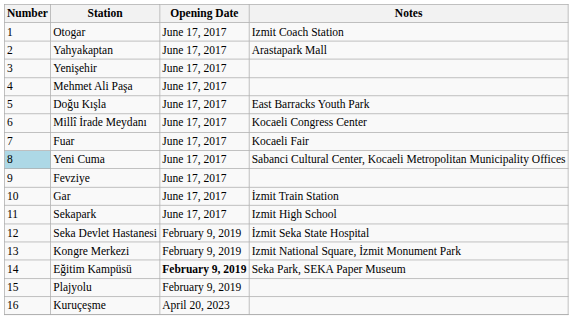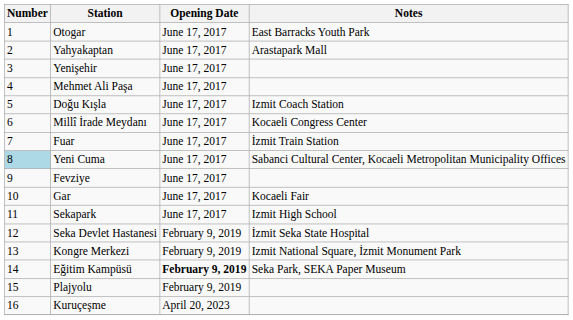 <table class="wikitable">
 <tr>
 <th>Number</th>
 <th>Station</th>
 <th>Opening Date</th>
 <th>Notes</th>
 </tr>
 <tr>
 <td>1</td>
 <td>Otogar</td>
 <td>June 17, 2017</td>
-<td>Izmit Coach Station</td>
+<td>East Barracks Youth Park</td>
 </tr>
 <tr>
 <td>2</td>
 <td>Yahyakaptan</td>
 <td>June 17, 2017</td>
 <td>Arastapark Mall</td>
 </tr>
 <tr>
 <td>3</td>
 <td>Yenişehir</td>
 <td>June 17, 2017</td>
 <td></td>
 </tr>
 <tr>
 <td>4</td>
 <td>Mehmet Ali Paşa</td>
 <td>June 17, 2017</td>
 <td></td>
 </tr>
 <tr>
 <td>5</td>
 <td>Doğu Kışla</td>
 <td>June 17, 2017</td>
-<td>East Barracks Youth Park</td>
+<td>Izmit Coach Station</td>
 </tr>
 <tr>
 <td>6</td>
 <td>Millî İrade Meydanı</td>
 <td>June 17, 2017</td>
 <td>Kocaeli Congress Center</td>
 </tr>
 <tr>
 <td>7</td>
 <td>Fuar</td>
 <td>June 17, 2017</td>
-<td>Kocaeli Fair</td>
+<td>İzmit Train Station</td>
 </tr>
 <tr>
 <td style="background: lightblue;">8</td>
 <td>Yeni Cuma</td>
 <td>June 17, 2017</td>
 <td>Sabanci Cultural Center, Kocaeli Metropolitan Municipality Offices</td>
 </tr>
 <tr>
 <td>9</td>
 <td>Fevziye</td>
 <td>June 17, 2017</td>
 <td></td>
 </tr>
 <tr>
 <td>10</td>
 <td>Gar</td>
 <td>June 17, 2017</td>
-<td>İzmit Train Station</td>
+<td>Kocaeli Fair</td>
 </tr>
 <tr>
 <td>11</td>
 <td>Sekapark</td>
 <td>June 17, 2017</td>
 <td>Izmit High School</td>
 </tr>
 <tr>
 <td>12</td>
 <td>Seka Devlet Hastanesi</td>
 <td>February 9, 2019</td>
 <td>İzmit Seka State Hospital</td>
 </tr>
 <tr>
 <td>13</td>
 <td>Kongre Merkezi</td>
 <td>February 9, 2019</td>
 <td>Izmit National Square, İzmit Monument Park</td>
 </tr>
 <tr>
 <td>14</td>
 <td>Eğitim Kampüsü</td>
 <td><strong>February 9, 2019</strong></td>
 <td>Seka Park, SEKA Paper Museum</td>
 </tr>
 <tr>
 <td>15</td>
 <td>Plajyolu</td>
 <td>February 9, 2019</td>
 <td></td>
 </tr>
 <tr>
 <td>16</td>
 <td>Kuruçeşme</td>
 <td>April 20, 2023</td>
 <td></td>
 </tr>
 <tr>
 </tr>
 </table>
